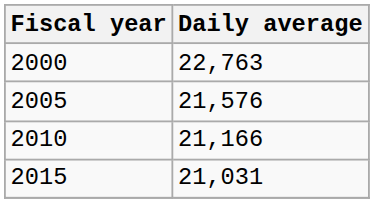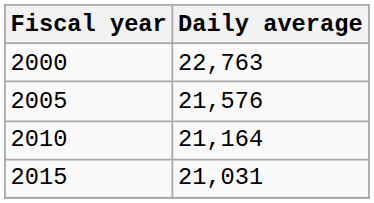 <table class="wikitable">
 <tr>
 <th>Fiscal year</th>
 <th>Daily average</th>
 </tr>
 <tr>
 <td>2000</td>
 <td>22,763</td>
 </tr>
 <tr>
 <td>2005</td>
 <td>21,576</td>
 </tr>
 <tr>
 <td>2010</td>
-<td>21,166</td>
+<td>21,164</td>
 </tr>
 <tr>
 <td>2015</td>
 <td>21,031</td>
 </tr>
 <tr>
 </tr>
 </table>
